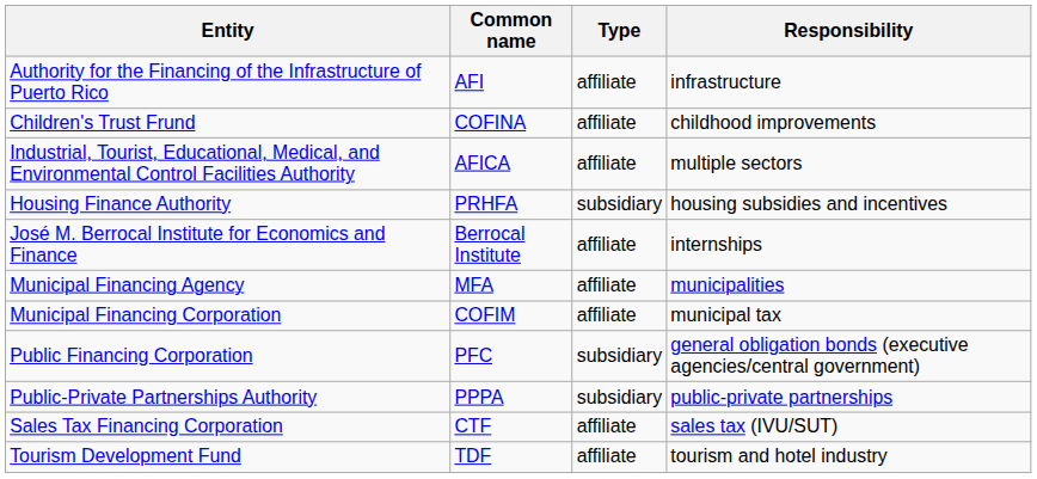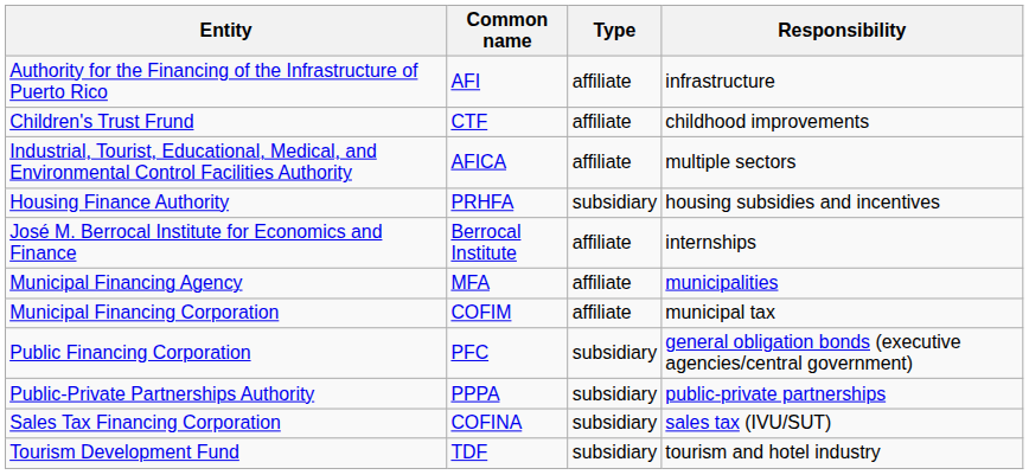 <table class="wikitable sortable">
 <tr>
 <th>Entity</th>
 <th>Common name</th>
 <th>Type</th>
 <th>Responsibility</th>
 </tr>
 <tr>
 <td><a href='#'>Authority for the Financing of the Infrastructure of Puerto Rico</a></td>
 <td><a href='#'>AFI</a></td>
 <td>affiliate</td>
 <td>infrastructure</td>
 </tr>
 <tr>
 <td><a href='#'>Children's Trust Frund</a></td>
-<td><a href='#'>COFINA</a></td>
+<td><a href='#'>CTF</a></td>
 <td>affiliate</td>
 <td>childhood improvements</td>
 </tr>
 <tr>
 <td><a href='#'>Industrial, Tourist, Educational, Medical, and Environmental Control Facilities Authority</a></td>
 <td><a href='#'>AFICA</a></td>
 <td>affiliate</td>
 <td>multiple sectors</td>
 </tr>
 <tr>
 <td><a href='#'>Housing Finance Authority</a></td>
 <td><a href='#'>PRHFA</a></td>
 <td>subsidiary</td>
 <td>housing subsidies and incentives</td>
 </tr>
 <tr>
 <td><a href='#'>José M. Berrocal Institute for Economics and Finance</a></td>
 <td><a href='#'>Berrocal Institute</a></td>
 <td>affiliate</td>
 <td>internships</td>
 </tr>
 <tr>
 <td><a href='#'>Municipal Financing Agency</a></td>
 <td><a href='#'>MFA</a></td>
 <td>affiliate</td>
 <td><a href='#'>municipalities</a></td>
 </tr>
 <tr>
 <td><a href='#'>Municipal Financing Corporation</a></td>
 <td><a href='#'>COFIM</a></td>
 <td>affiliate</td>
 <td>municipal tax</td>
 </tr>
 <tr>
 <td><a href='#'>Public Financing Corporation</a></td>
 <td><a href='#'>PFC</a></td>
 <td>subsidiary</td>
 <td><a href='#'>general obligation bonds</a> (executive agencies/central government)</td>
 </tr>
 <tr>
 <td><a href='#'>Public-Private Partnerships Authority</a></td>
 <td><a href='#'>PPPA</a></td>
 <td>subsidiary</td>
 <td><a href='#'>public-private partnerships</a></td>
 </tr>
 <tr>
 <td><a href='#'>Sales Tax Financing Corporation</a></td>
-<td><a href='#'>CTF</a></td>
-<td>affiliate</td>
+<td><a href='#'>COFINA</a></td>
+<td>subsidiary</td>
 <td><a href='#'>sales tax</a> (IVU/SUT)</td>
 </tr>
 <tr>
 <td><a href='#'>Tourism Development Fund</a></td>
 <td><a href='#'>TDF</a></td>
-<td>affiliate</td>
+<td>subsidiary</td>
 <td>tourism and hotel industry</td>
 </tr>
 </table>
